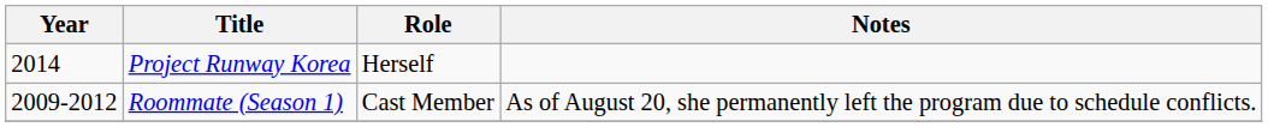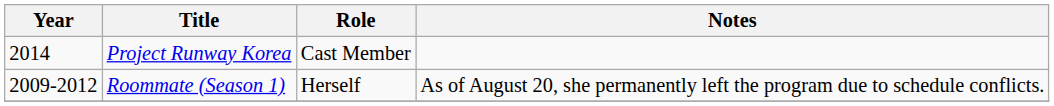 <table class="wikitable sortable">
 <tr>
 <th>Year</th>
 <th>Title</th>
 <th>Role</th>
 <th class="unsortable">Notes</th>
 </tr>
 <tr>
 <td>2014</td>
 <td><em><a href='#'>Project Runway Korea</a></em></td>
-<td>Herself</td>
+<td>Cast Member</td>
 <td></td>
 </tr>
 <tr>
 <td>2009-2012</td>
 <td><em><a href='#'>Roommate (Season 1)</a></em></td>
-<td>Cast Member</td>
+<td>Herself</td>
 <td>As of August 20, she permanently left the program due to schedule conflicts.</td>
 </tr>
 <tr>
 </tr>
 </table>
